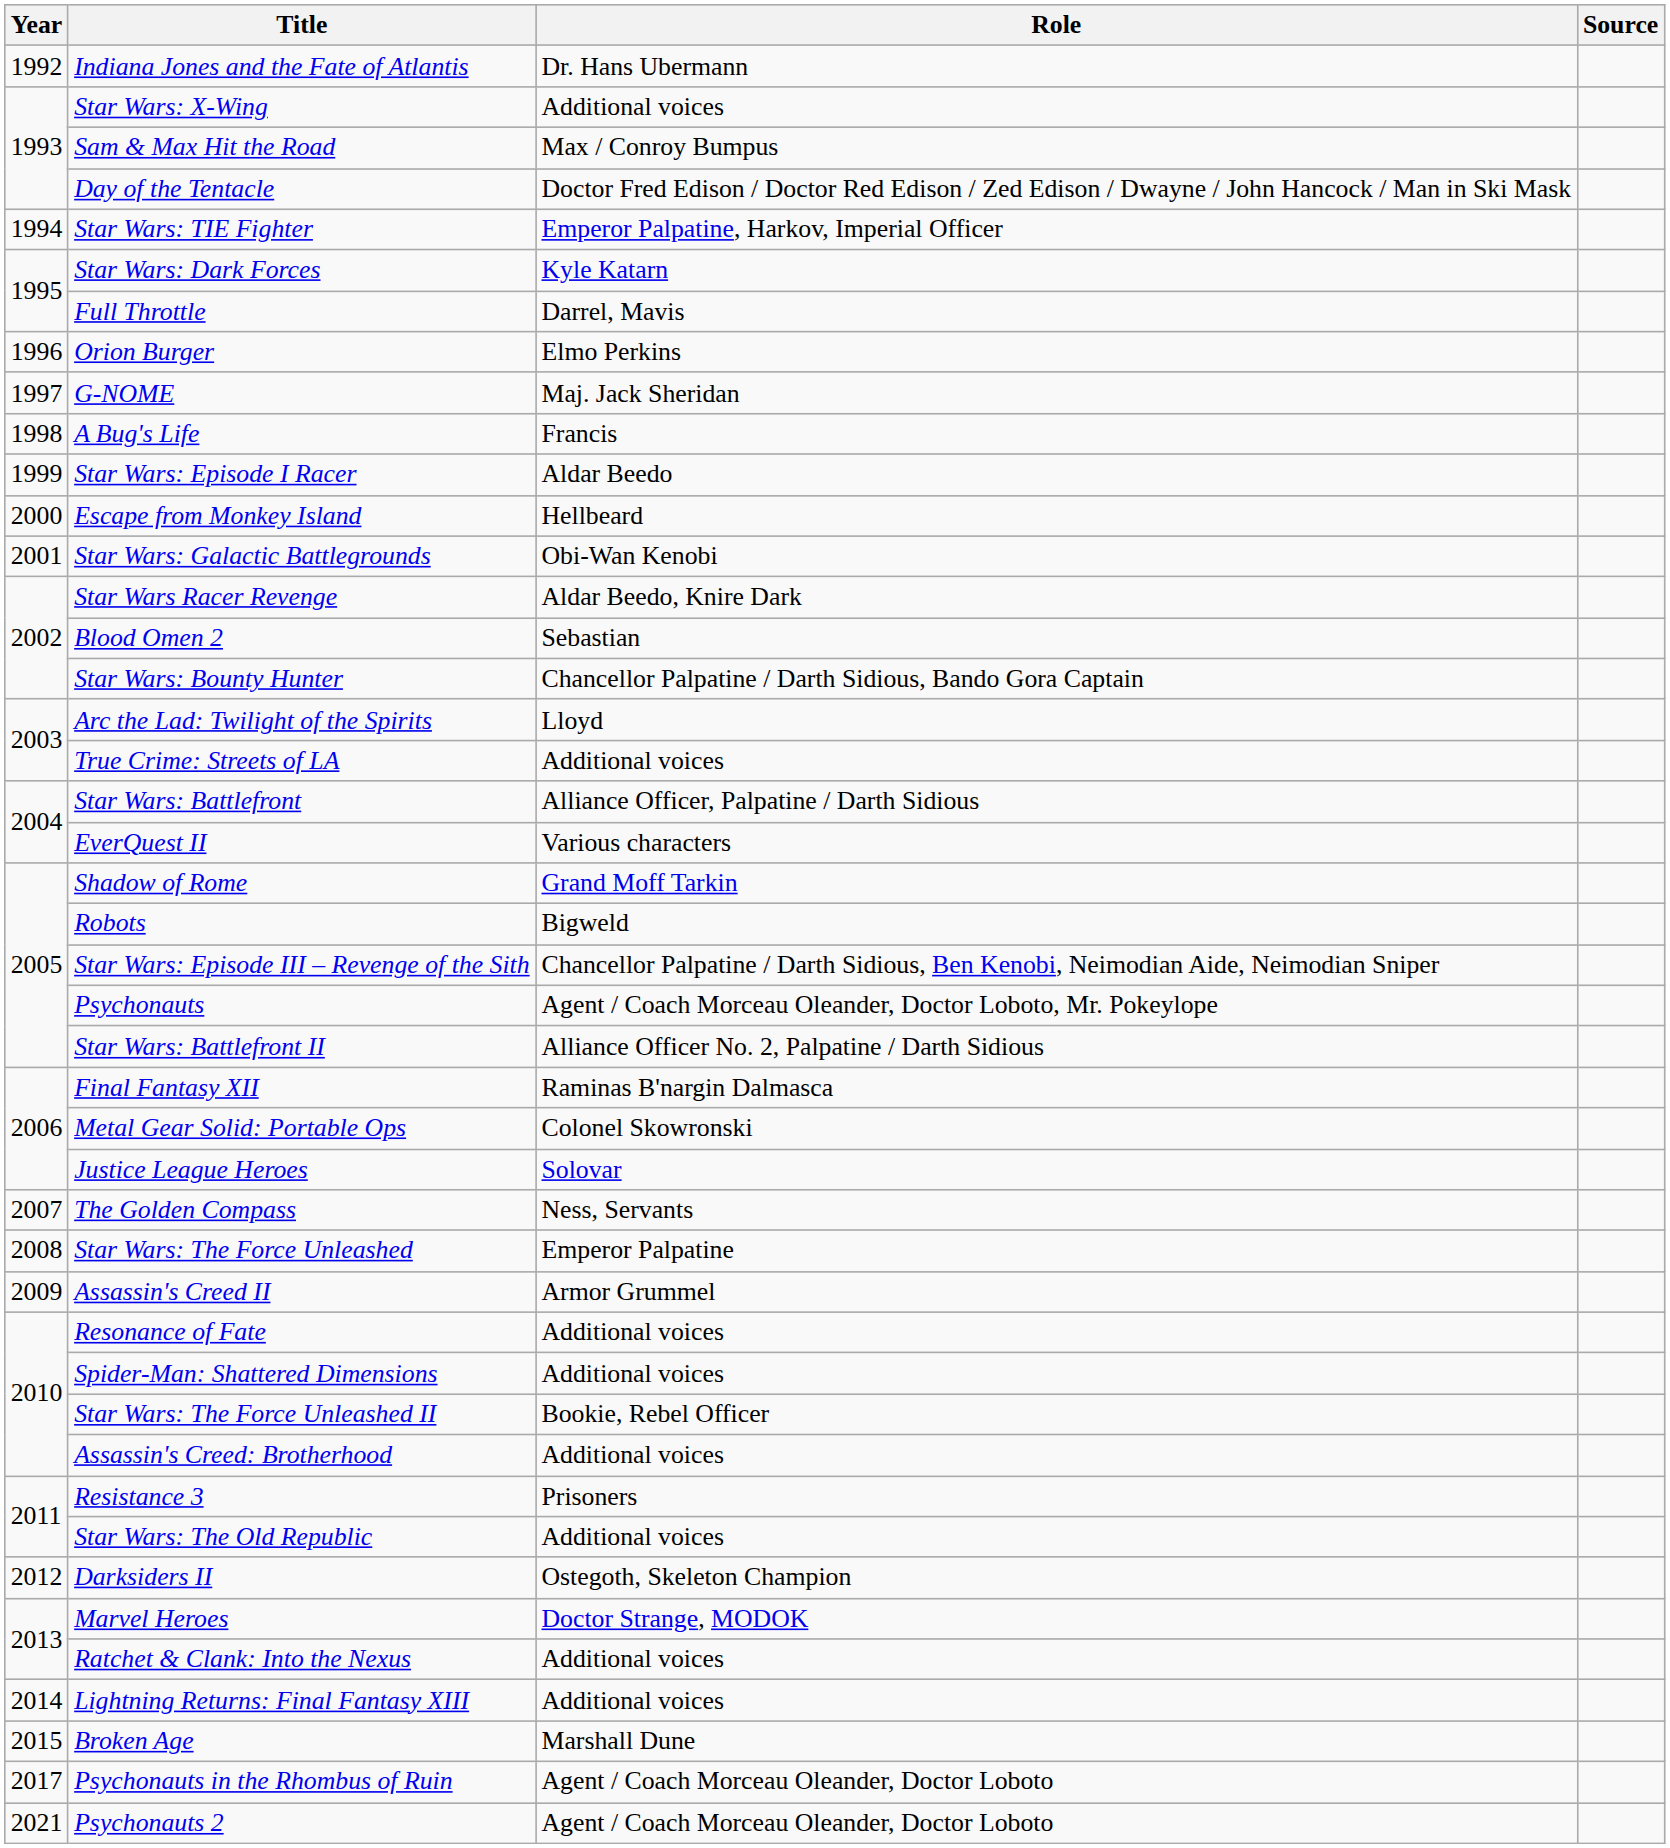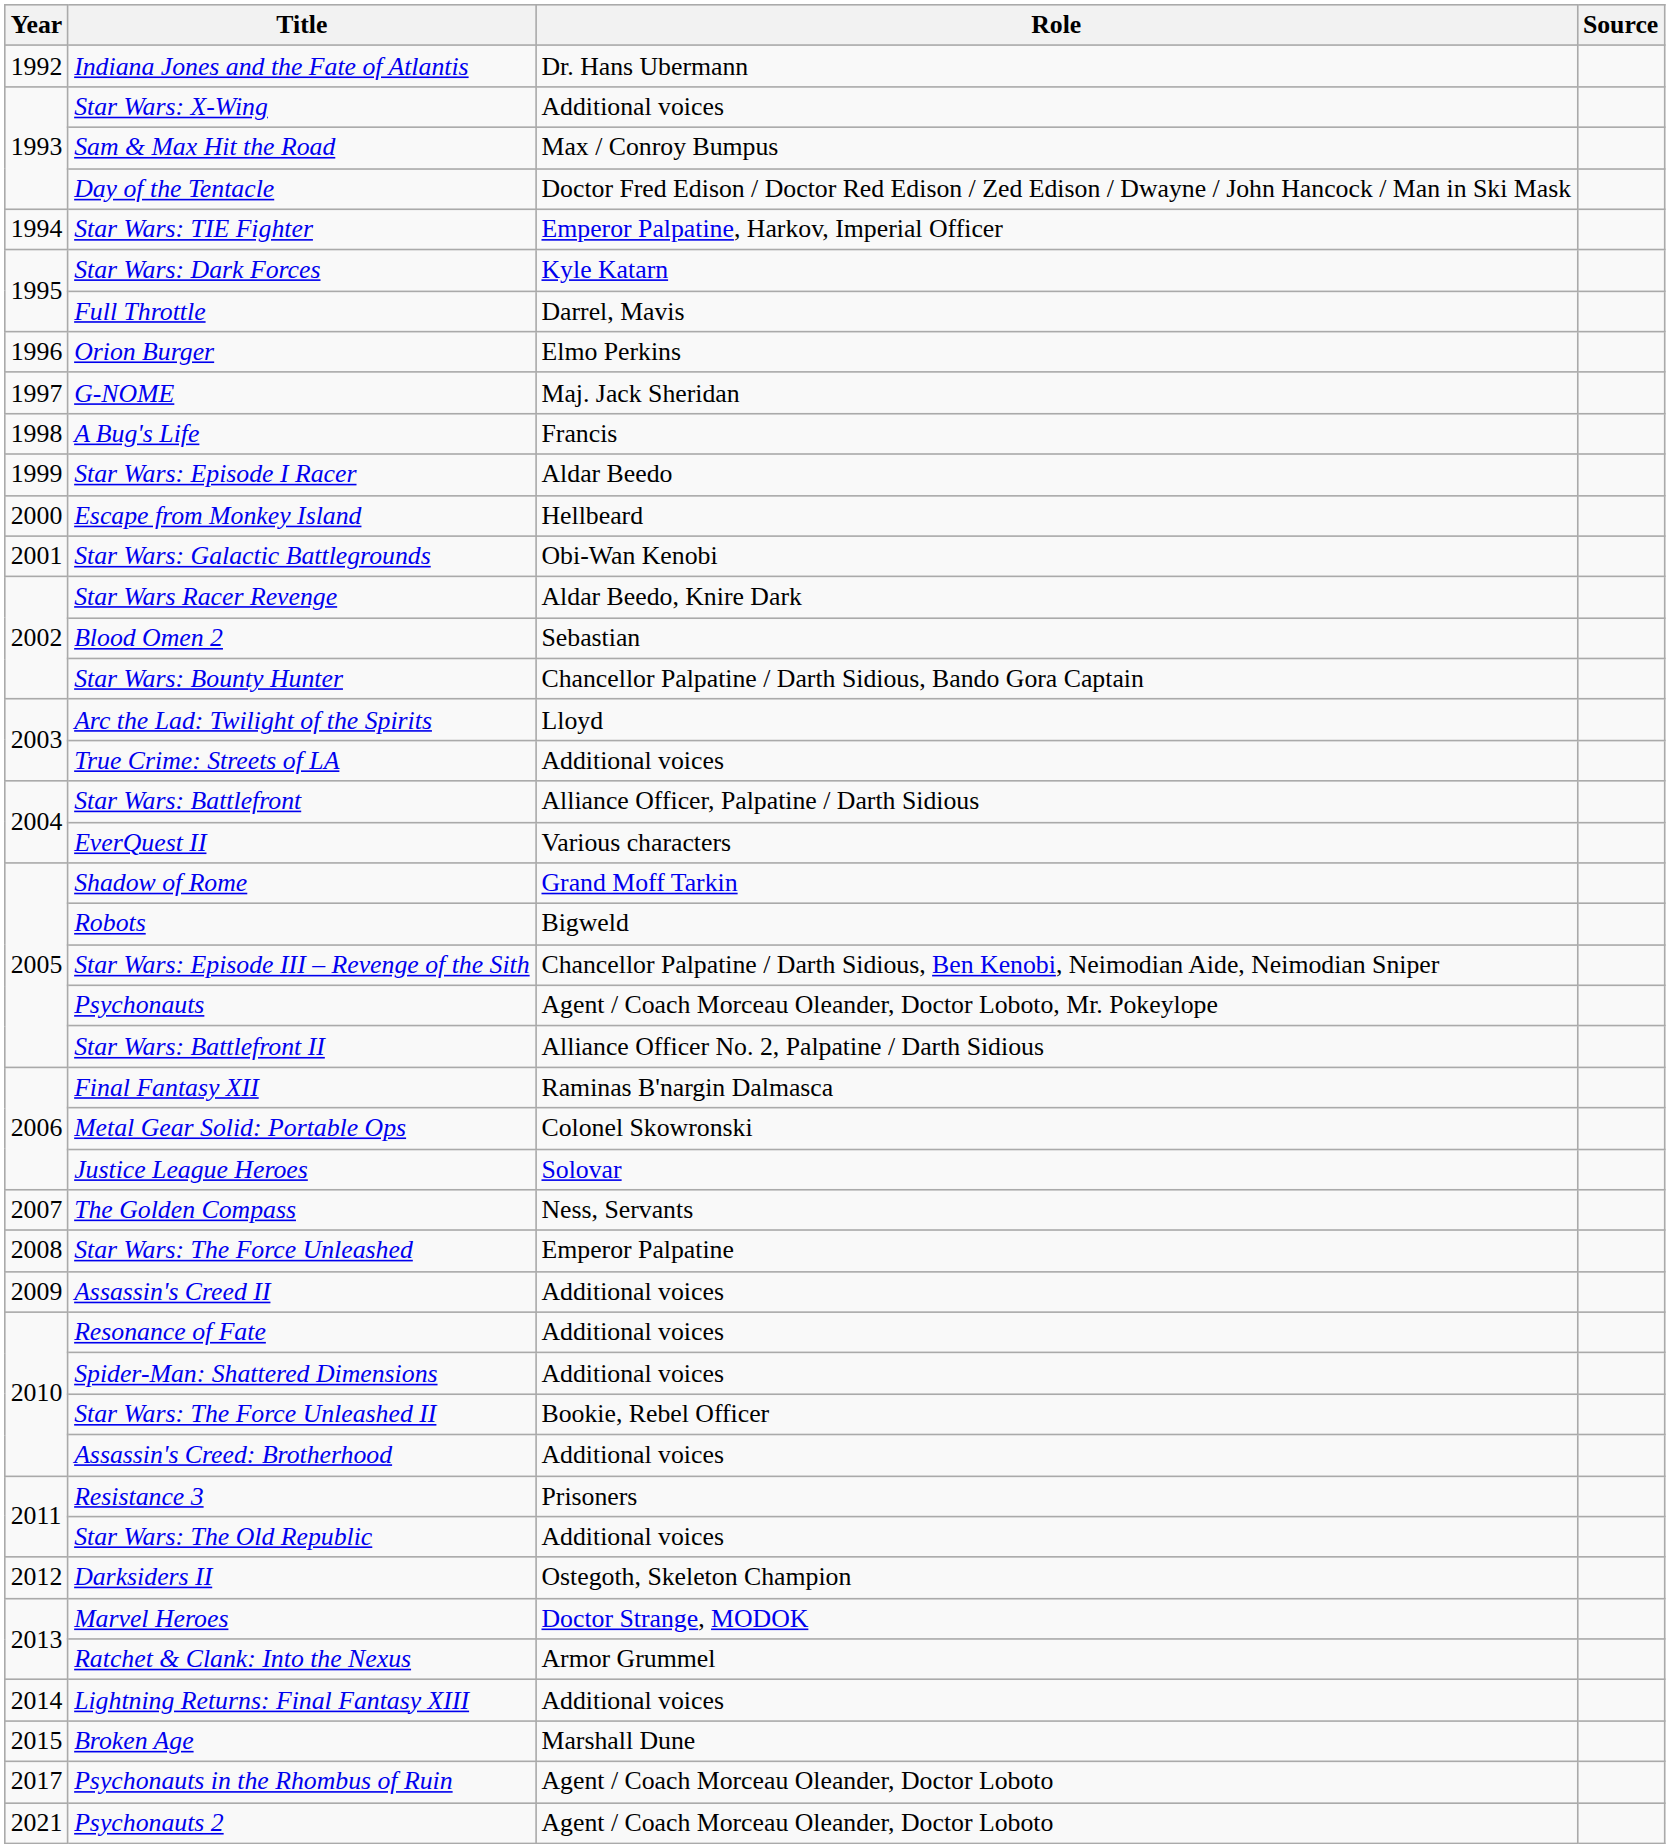 <table class="wikitable sortable">
 <tr>
 <th>Year</th>
 <th>Title</th>
 <th>Role</th>
 <th>Source</th>
 </tr>
 <tr>
 <td>1992</td>
 <td><em><a href='#'>Indiana Jones and the Fate of Atlantis</a></em></td>
 <td>Dr. Hans Ubermann</td>
 <td></td>
 </tr>
 <tr>
 <td rowspan="3">1993</td>
 <td><em><a href='#'>Star Wars: X-Wing</a></em></td>
 <td>Additional voices</td>
 <td></td>
 </tr>
 <tr>
 <td><em><a href='#'>Sam & Max Hit the Road</a></em></td>
 <td>Max / Conroy Bumpus</td>
 <td></td>
 </tr>
 <tr>
 <td><em><a href='#'>Day of the Tentacle</a></em></td>
 <td>Doctor Fred Edison / Doctor Red Edison / Zed Edison / Dwayne / John Hancock / Man in Ski Mask</td>
 <td></td>
 </tr>
 <tr>
 <td>1994</td>
 <td><em><a href='#'>Star Wars: TIE Fighter</a></em></td>
 <td><a href='#'>Emperor Palpatine</a>, Harkov, Imperial Officer</td>
 <td></td>
 </tr>
 <tr>
 <td rowspan="2">1995</td>
 <td><em><a href='#'>Star Wars: Dark Forces</a></em></td>
 <td><a href='#'>Kyle Katarn</a></td>
 <td></td>
 </tr>
 <tr>
 <td><a href='#'><em>Full Throttle</em></a></td>
 <td>Darrel, Mavis</td>
 <td></td>
 </tr>
 <tr>
 <td>1996</td>
 <td><em><a href='#'>Orion Burger</a></em></td>
 <td>Elmo Perkins</td>
 <td></td>
 </tr>
 <tr>
 <td>1997</td>
 <td><em><a href='#'>G-NOME</a></em></td>
 <td>Maj. Jack Sheridan</td>
 <td></td>
 </tr>
 <tr>
 <td>1998</td>
 <td><em><a href='#'>A Bug's Life</a></em></td>
 <td>Francis</td>
 <td></td>
 </tr>
 <tr>
 <td>1999</td>
 <td><em><a href='#'>Star Wars: Episode I Racer</a></em></td>
 <td>Aldar Beedo</td>
 <td></td>
 </tr>
 <tr>
 <td>2000</td>
 <td><em><a href='#'>Escape from Monkey Island</a></em></td>
 <td>Hellbeard</td>
 <td></td>
 </tr>
 <tr>
 <td>2001</td>
 <td><em><a href='#'>Star Wars: Galactic Battlegrounds</a></em></td>
 <td>Obi-Wan Kenobi</td>
 <td></td>
 </tr>
 <tr>
 <td rowspan="3">2002</td>
 <td><em><a href='#'>Star Wars Racer Revenge</a></em></td>
 <td>Aldar Beedo, Knire Dark</td>
 <td></td>
 </tr>
 <tr>
 <td><em><a href='#'>Blood Omen 2</a></em></td>
 <td>Sebastian</td>
 <td></td>
 </tr>
 <tr>
 <td><em><a href='#'>Star Wars: Bounty Hunter</a></em></td>
 <td>Chancellor Palpatine / Darth Sidious, Bando Gora Captain</td>
 <td></td>
 </tr>
 <tr>
 <td rowspan="2">2003</td>
 <td><em><a href='#'>Arc the Lad: Twilight of the Spirits</a></em></td>
 <td>Lloyd</td>
 <td></td>
 </tr>
 <tr>
 <td><em><a href='#'>True Crime: Streets of LA</a></em></td>
 <td>Additional voices</td>
 <td></td>
 </tr>
 <tr>
 <td rowspan="2">2004</td>
 <td><em><a href='#'>Star Wars: Battlefront</a></em></td>
 <td>Alliance Officer, Palpatine / Darth Sidious</td>
 <td></td>
 </tr>
 <tr>
 <td><em><a href='#'>EverQuest II</a></em></td>
 <td>Various characters</td>
 <td></td>
 </tr>
 <tr>
 <td rowspan="5">2005</td>
 <td><em><a href='#'>Shadow of Rome</a></em></td>
 <td><a href='#'>Grand Moff Tarkin</a></td>
 <td></td>
 </tr>
 <tr>
 <td><a href='#'><em>Robots</em></a></td>
 <td>Bigweld</td>
 <td></td>
 </tr>
 <tr>
 <td><em><a href='#'>Star Wars: Episode III – Revenge of the Sith</a></em></td>
 <td>Chancellor Palpatine / Darth Sidious, <a href='#'>Ben Kenobi</a>, Neimodian Aide, Neimodian Sniper</td>
 <td></td>
 </tr>
 <tr>
 <td><em><a href='#'>Psychonauts</a></em></td>
 <td>Agent / Coach Morceau Oleander, Doctor Loboto, Mr. Pokeylope</td>
 <td></td>
 </tr>
 <tr>
 <td><em><a href='#'>Star Wars: Battlefront II</a></em></td>
 <td>Alliance Officer No. 2, Palpatine / Darth Sidious</td>
 <td></td>
 </tr>
 <tr>
 <td rowspan="3">2006</td>
 <td><em><a href='#'>Final Fantasy XII</a></em></td>
 <td>Raminas B'nargin Dalmasca</td>
 <td></td>
 </tr>
 <tr>
 <td><em><a href='#'>Metal Gear Solid: Portable Ops</a></em></td>
 <td>Colonel Skowronski</td>
 <td></td>
 </tr>
 <tr>
 <td><em><a href='#'>Justice League Heroes</a></em></td>
 <td><a href='#'>Solovar</a></td>
 <td></td>
 </tr>
 <tr>
 <td>2007</td>
 <td><a href='#'><em>The Golden Compass</em></a></td>
 <td>Ness, Servants</td>
 <td></td>
 </tr>
 <tr>
 <td>2008</td>
 <td><em><a href='#'>Star Wars: The Force Unleashed</a></em></td>
 <td>Emperor Palpatine</td>
 <td></td>
 </tr>
 <tr>
 <td>2009</td>
 <td><em><a href='#'>Assassin's Creed II</a></em></td>
-<td>Armor Grummel</td>
+<td>Additional voices</td>
 <td></td>
 </tr>
 <tr>
 <td rowspan="4">2010</td>
 <td><em><a href='#'>Resonance of Fate</a></em></td>
 <td>Additional voices</td>
 <td></td>
 </tr>
 <tr>
 <td><em><a href='#'>Spider-Man: Shattered Dimensions</a></em></td>
 <td>Additional voices</td>
 <td></td>
 </tr>
 <tr>
 <td><em><a href='#'>Star Wars: The Force Unleashed II</a></em></td>
 <td>Bookie, Rebel Officer</td>
 <td></td>
 </tr>
 <tr>
 <td><em><a href='#'>Assassin's Creed: Brotherhood</a></em></td>
 <td>Additional voices</td>
 <td></td>
 </tr>
 <tr>
 <td rowspan="2">2011</td>
 <td><em><a href='#'>Resistance 3</a></em></td>
 <td>Prisoners</td>
 <td></td>
 </tr>
 <tr>
 <td><em><a href='#'>Star Wars: The Old Republic</a></em></td>
 <td>Additional voices</td>
 <td></td>
 </tr>
 <tr>
 <td>2012</td>
 <td><em><a href='#'>Darksiders II</a></em></td>
 <td>Ostegoth, Skeleton Champion</td>
 <td></td>
 </tr>
 <tr>
 <td rowspan="2">2013</td>
 <td><em><a href='#'>Marvel Heroes</a></em></td>
 <td><a href='#'>Doctor Strange</a>, <a href='#'>MODOK</a></td>
 <td></td>
 </tr>
 <tr>
 <td><em><a href='#'>Ratchet & Clank: Into the Nexus</a></em></td>
-<td>Additional voices</td>
+<td>Armor Grummel</td>
 <td></td>
 </tr>
 <tr>
 <td>2014</td>
 <td><em><a href='#'>Lightning Returns: Final Fantasy XIII</a></em></td>
 <td>Additional voices</td>
 <td></td>
 </tr>
 <tr>
 <td>2015</td>
 <td><em><a href='#'>Broken Age</a></em></td>
 <td>Marshall Dune</td>
 <td></td>
 </tr>
 <tr>
 <td>2017</td>
 <td><em><a href='#'>Psychonauts in the Rhombus of Ruin</a></em></td>
 <td>Agent / Coach Morceau Oleander, Doctor Loboto</td>
 <td></td>
 </tr>
 <tr>
 <td>2021</td>
 <td><em><a href='#'>Psychonauts 2</a></em></td>
 <td>Agent / Coach Morceau Oleander, Doctor Loboto</td>
 <td></td>
 </tr>
 </table>
